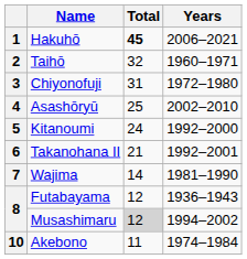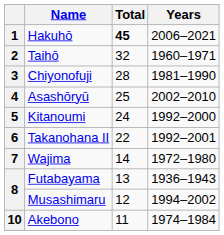 <table class="wikitable">
 <tr>
 <th></th>
 <th><a href='#'>Name</a></th>
 <th>Total</th>
 <th>Years</th>
 </tr>
 <tr>
 <th>1</th>
 <td><a href='#'>Hakuhō</a></td>
 <td><strong>45</strong></td>
 <td>2006–2021</td>
 </tr>
 <tr>
 <th>2</th>
 <td><a href='#'>Taihō</a></td>
 <td>32</td>
 <td>1960–1971</td>
 </tr>
 <tr>
 <th>3</th>
 <td><a href='#'>Chiyonofuji</a></td>
-<td>31</td>
-<td>1972–1980</td>
+<td>28</td>
+<td>1981–1990</td>
 </tr>
 <tr>
 <th>4</th>
 <td><a href='#'>Asashōryū</a></td>
 <td>25</td>
 <td>2002–2010</td>
 </tr>
 <tr>
 <th>5</th>
 <td><a href='#'>Kitanoumi</a></td>
 <td>24</td>
 <td>1992–2000</td>
 </tr>
 <tr>
 <th>6</th>
 <td><a href='#'>Takanohana II</a></td>
-<td>21</td>
+<td>22</td>
 <td>1992–2001</td>
 </tr>
 <tr>
 <th>7</th>
 <td><a href='#'>Wajima</a></td>
 <td>14</td>
-<td>1981–1990</td>
+<td>1972–1980</td>
 </tr>
 <tr>
 <th rowspan=2>8</th>
 <td><a href='#'>Futabayama</a></td>
-<td>12</td>
+<td>13</td>
 <td>1936–1943</td>
 </tr>
 <tr>
 <td><a href='#'>Musashimaru</a></td>
-<td style="background: lightgrey;">12</td>
+<td>12</td>
 <td>1994–2002</td>
 </tr>
 <tr>
 <th>10</th>
 <td><a href='#'>Akebono</a></td>
 <td>11</td>
 <td>1974–1984</td>
 </tr>
 </table>
